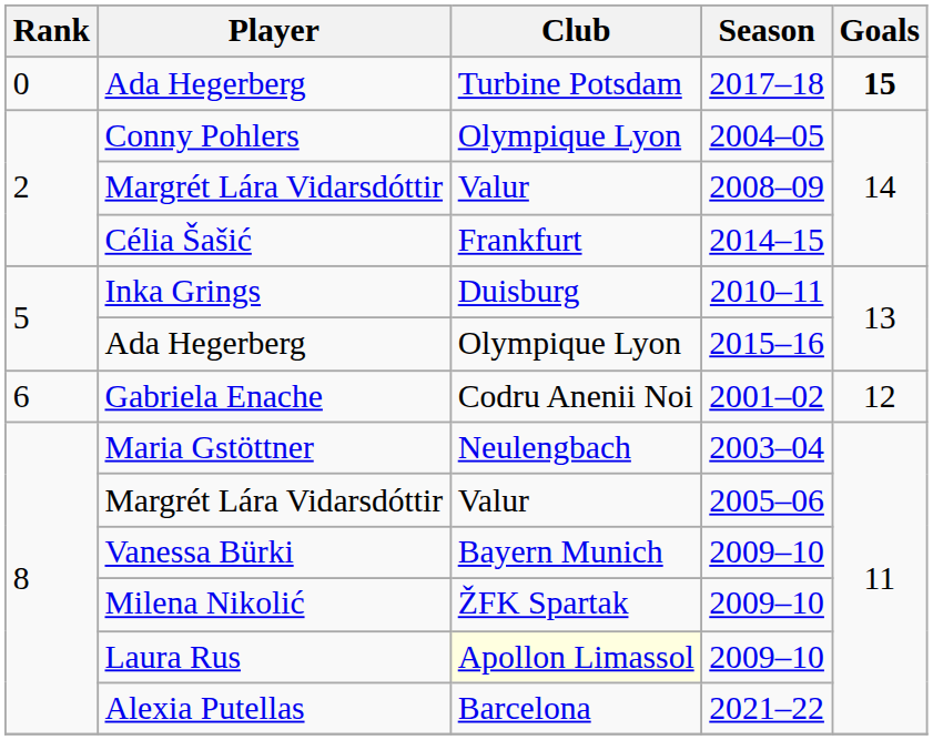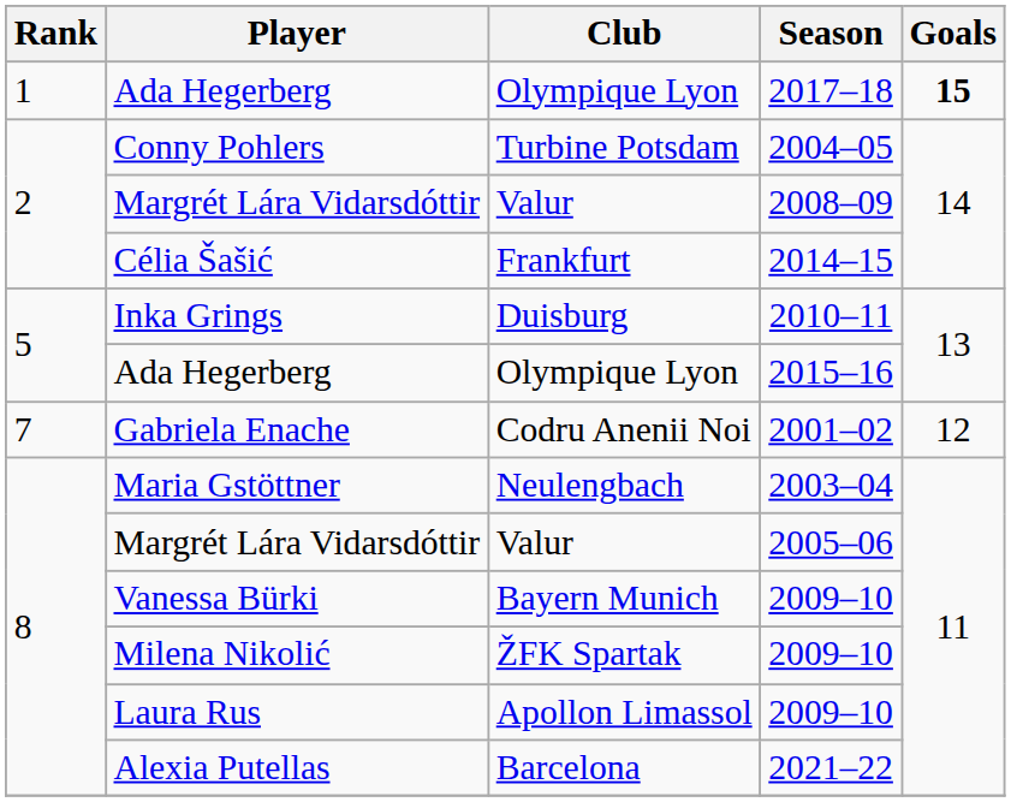 <table class="wikitable">
 <tr>
 <th>Rank</th>
 <th>Player</th>
 <th>Club</th>
 <th>Season</th>
 <th>Goals</th>
 </tr>
 <tr>
-<td>0</td>
+<td>1</td>
 <td> <a href='#'>Ada Hegerberg</a></td>
-<td> <a href='#'>Turbine Potsdam</a></td>
+<td> <a href='#'>Olympique Lyon</a></td>
 <td align=center><a href='#'>2017–18</a></td>
 <td align=center><strong>15</strong></td>
 </tr>
 <tr>
 <td rowspan="3">2</td>
 <td> <a href='#'>Conny Pohlers</a></td>
-<td> <a href='#'>Olympique Lyon</a></td>
+<td> <a href='#'>Turbine Potsdam</a></td>
 <td align=center><a href='#'>2004–05</a></td>
 <td rowspan="3" align=center>14</td>
 </tr>
 <tr>
 <td> <a href='#'>Margrét Lára Vidarsdóttir</a></td>
 <td> <a href='#'>Valur</a></td>
 <td align=center><a href='#'>2008–09</a></td>
 </tr>
 <tr>
 <td> <a href='#'>Célia Šašić</a></td>
 <td> <a href='#'>Frankfurt</a></td>
 <td align=center><a href='#'>2014–15</a></td>
 </tr>
 <tr>
 <td rowspan="2">5</td>
 <td> <a href='#'>Inka Grings</a></td>
 <td> <a href='#'>Duisburg</a></td>
 <td align=center><a href='#'>2010–11</a></td>
 <td rowspan="2" align=center>13</td>
 </tr>
 <tr>
 <td> Ada Hegerberg</td>
 <td> Olympique Lyon</td>
 <td align=center><a href='#'>2015–16</a></td>
 </tr>
 <tr>
-<td>6</td>
+<td>7</td>
 <td> <a href='#'>Gabriela Enache</a></td>
 <td> Codru Anenii Noi</td>
 <td align=center><a href='#'>2001–02</a></td>
 <td align=center>12</td>
 </tr>
 <tr>
 <td rowspan=6>8</td>
 <td> <a href='#'>Maria Gstöttner</a></td>
 <td> <a href='#'>Neulengbach</a></td>
 <td align=center><a href='#'>2003–04</a></td>
 <td rowspan=6 align=center>11</td>
 </tr>
 <tr>
 <td> Margrét Lára Vidarsdóttir</td>
 <td> Valur</td>
 <td align=center><a href='#'>2005–06</a></td>
 </tr>
 <tr>
 <td> <a href='#'>Vanessa Bürki</a></td>
 <td> <a href='#'>Bayern Munich</a></td>
 <td align=center><a href='#'>2009–10</a></td>
 </tr>
 <tr>
 <td> <a href='#'>Milena Nikolić</a></td>
 <td> <a href='#'>ŽFK Spartak</a></td>
 <td align=center><a href='#'>2009–10</a></td>
 </tr>
 <tr>
 <td> <a href='#'>Laura Rus</a></td>
-<td style="background: lightyellow;"> <a href='#'>Apollon Limassol</a></td>
+<td> <a href='#'>Apollon Limassol</a></td>
 <td align=center><a href='#'>2009–10</a></td>
 </tr>
 <tr>
 <td> <a href='#'>Alexia Putellas</a></td>
 <td> <a href='#'>Barcelona</a></td>
 <td align=center><a href='#'>2021–22</a></td>
 </tr>
 <tr>
 </tr>
 </table>
